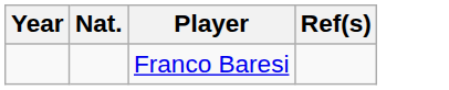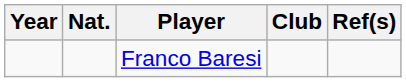 <table class="wikitable">
 <tr>
 <th>Year</th>
 <th>Nat.</th>
 <th>Player</th>
+<th>Club</th>
 <th>Ref(s)</th>
 </tr>
 <tr>
 <td></td>
 <td></td>
 <td><a href='#'>Franco Baresi</a></td>
 <td></td>
+<td></td>
 </tr>
 </table>
